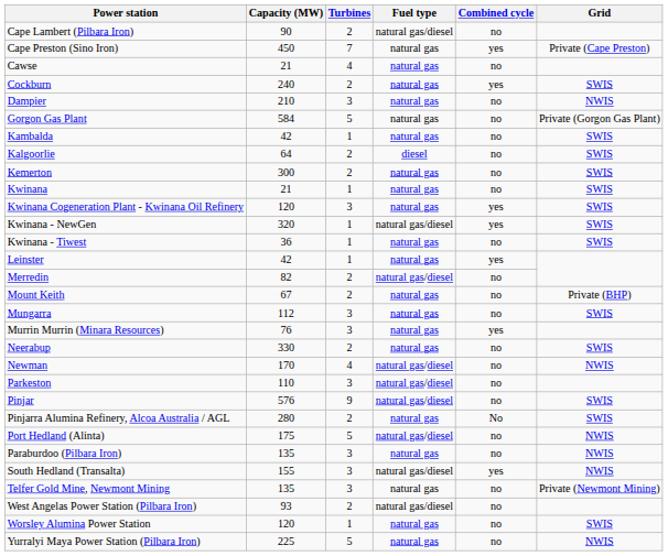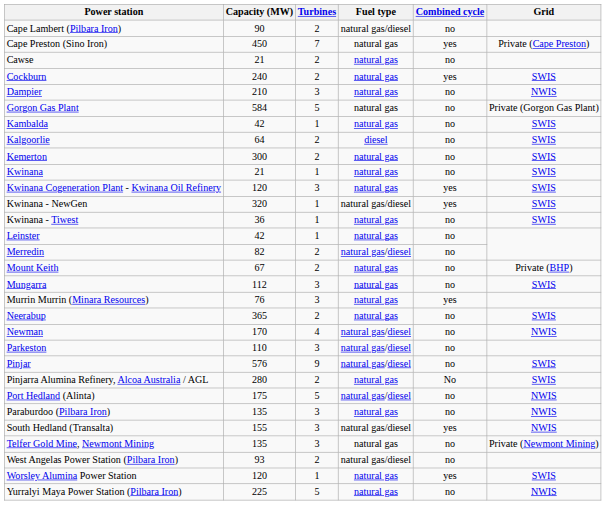 <table class="wikitable sortable" style="text-align: center">
 <tr>
 <th>Power station</th>
 <th>Capacity (MW)</th>
 <th><a href='#'>Turbines</a></th>
 <th>Fuel type</th>
 <th><a href='#'>Combined cycle</a></th>
 <th>Grid</th>
 </tr>
 <tr>
 <td align="left">Cape Lambert (<a href='#'>Pilbara Iron</a>)</td>
 <td>90</td>
 <td>2</td>
 <td>natural gas/diesel</td>
 <td>no</td>
 </tr>
 <tr>
 <td align="left">Cape Preston (Sino Iron)</td>
 <td>450</td>
 <td>7</td>
 <td>natural gas</td>
 <td>yes</td>
 <td>Private (<a href='#'>Cape Preston</a>)</td>
 </tr>
 <tr>
 <td align="left">Cawse</td>
 <td>21</td>
-<td>4</td>
+<td>2</td>
 <td><a href='#'>natural gas</a></td>
 <td>no</td>
 </tr>
 <tr>
 <td align="left"><a href='#'>Cockburn</a></td>
 <td>240</td>
 <td>2</td>
 <td><a href='#'>natural gas</a></td>
 <td>yes</td>
 <td><a href='#'>SWIS</a></td>
 </tr>
 <tr>
 <td align="left"><a href='#'>Dampier</a></td>
 <td>210</td>
 <td>3</td>
 <td><a href='#'>natural gas</a></td>
 <td>no</td>
 <td><a href='#'>NWIS</a></td>
 </tr>
 <tr>
 <td align="left"><a href='#'>Gorgon Gas Plant</a></td>
 <td>584</td>
 <td>5</td>
 <td>natural gas</td>
 <td>no</td>
 <td>Private (Gorgon Gas Plant)</td>
 </tr>
 <tr>
 <td align="left"><a href='#'>Kambalda</a></td>
 <td>42</td>
 <td>1</td>
 <td><a href='#'>natural gas</a></td>
 <td>no</td>
 <td><a href='#'>SWIS</a></td>
 </tr>
 <tr>
 <td align="left"><a href='#'>Kalgoorlie</a></td>
 <td>64</td>
 <td>2</td>
 <td><a href='#'>diesel</a></td>
 <td>no</td>
 <td><a href='#'>SWIS</a></td>
 </tr>
 <tr>
 <td align="left"><a href='#'>Kemerton</a></td>
 <td>300</td>
 <td>2</td>
 <td><a href='#'>natural gas</a></td>
 <td>no</td>
 <td><a href='#'>SWIS</a></td>
 </tr>
 <tr>
 <td align="left"><a href='#'>Kwinana</a></td>
 <td>21</td>
 <td>1</td>
 <td><a href='#'>natural gas</a></td>
 <td>no</td>
 <td><a href='#'>SWIS</a></td>
 </tr>
 <tr>
 <td align="left"><a href='#'>Kwinana Cogeneration Plant</a> - <a href='#'>Kwinana Oil Refinery</a></td>
 <td>120</td>
 <td>3</td>
 <td><a href='#'>natural gas</a></td>
 <td>yes</td>
 <td><a href='#'>SWIS</a></td>
 </tr>
 <tr>
 <td align="left">Kwinana - NewGen</td>
 <td>320</td>
 <td>1</td>
 <td>natural gas/diesel</td>
 <td>yes</td>
 <td><a href='#'>SWIS</a></td>
 </tr>
 <tr>
 <td align="left">Kwinana - <a href='#'>Tiwest</a></td>
 <td>36</td>
 <td>1</td>
 <td><a href='#'>natural gas</a></td>
 <td>no</td>
 <td><a href='#'>SWIS</a></td>
 </tr>
 <tr>
 <td align="left"><a href='#'>Leinster</a></td>
 <td>42</td>
 <td>1</td>
 <td><a href='#'>natural gas</a></td>
-<td>yes</td>
+<td>no</td>
 </tr>
 <tr>
 <td align="left"><a href='#'>Merredin</a></td>
 <td>82</td>
 <td>2</td>
 <td><a href='#'>natural gas</a>/<a href='#'>diesel</a></td>
 <td>no</td>
 </tr>
 <tr>
 <td align="left"><a href='#'>Mount Keith</a></td>
 <td>67</td>
 <td>2</td>
 <td><a href='#'>natural gas</a></td>
 <td>no</td>
 <td>Private (<a href='#'>BHP</a>)</td>
 </tr>
 <tr>
 <td align="left"><a href='#'>Mungarra</a></td>
 <td>112</td>
 <td>3</td>
 <td><a href='#'>natural gas</a></td>
 <td>no</td>
 <td><a href='#'>SWIS</a></td>
 </tr>
 <tr>
 <td align="left">Murrin Murrin (<a href='#'>Minara Resources</a>)</td>
 <td>76</td>
 <td>3</td>
 <td><a href='#'>natural gas</a></td>
 <td>yes</td>
 </tr>
 <tr>
 <td align="left"><a href='#'>Neerabup</a></td>
-<td>330</td>
+<td>365</td>
 <td>2</td>
 <td><a href='#'>natural gas</a></td>
 <td>no</td>
 <td><a href='#'>SWIS</a></td>
 </tr>
 <tr>
 <td align="left"><a href='#'>Newman</a></td>
 <td>170</td>
 <td>4</td>
 <td><a href='#'>natural gas</a>/<a href='#'>diesel</a></td>
 <td>no</td>
 <td><a href='#'>NWIS</a></td>
 </tr>
 <tr>
 <td align="left"><a href='#'>Parkeston</a></td>
 <td>110</td>
 <td>3</td>
 <td><a href='#'>natural gas</a>/<a href='#'>diesel</a></td>
 <td>no</td>
 </tr>
 <tr>
 <td align="left"><a href='#'>Pinjar</a></td>
 <td>576</td>
 <td>9</td>
 <td><a href='#'>natural gas</a>/<a href='#'>diesel</a></td>
 <td>no</td>
 <td><a href='#'>SWIS</a></td>
 </tr>
 <tr>
 <td align="left">Pinjarra Alumina Refinery, <a href='#'>Alcoa Australia</a> / AGL</td>
 <td>280</td>
 <td>2</td>
 <td><a href='#'>natural gas</a></td>
 <td>No</td>
 <td><a href='#'>SWIS</a></td>
 </tr>
 <tr>
 <td align="left"><a href='#'>Port Hedland</a> (Alinta)</td>
 <td>175</td>
 <td>5</td>
 <td><a href='#'>natural gas</a>/<a href='#'>diesel</a></td>
 <td>no</td>
 <td><a href='#'>NWIS</a></td>
 </tr>
 <tr>
 <td align="left">Paraburdoo (<a href='#'>Pilbara Iron</a>)</td>
 <td>135</td>
 <td>3</td>
 <td><a href='#'>natural gas</a></td>
 <td>no</td>
 <td><a href='#'>NWIS</a></td>
 </tr>
 <tr>
 <td align="left">South Hedland (Transalta)</td>
 <td>155</td>
 <td>3</td>
 <td>natural gas/diesel</td>
 <td>yes</td>
 <td><a href='#'>NWIS</a></td>
 </tr>
 <tr>
 <td align="left"><a href='#'>Telfer Gold Mine</a>, <a href='#'>Newmont Mining</a></td>
 <td>135</td>
 <td>3</td>
 <td>natural gas</td>
 <td>no</td>
 <td>Private (<a href='#'>Newmont Mining</a>)</td>
 </tr>
 <tr>
 <td align="left">West Angelas Power Station (<a href='#'>Pilbara Iron</a>)</td>
 <td>93</td>
 <td>2</td>
 <td>natural gas/diesel</td>
 <td>no</td>
 </tr>
 <tr>
 <td align="left"><a href='#'>Worsley Alumina</a> Power Station</td>
 <td>120</td>
 <td>1</td>
 <td><a href='#'>natural gas</a></td>
-<td>no</td>
+<td>yes</td>
 <td><a href='#'>SWIS</a></td>
 </tr>
 <tr>
 <td align="left">Yurralyi Maya Power Station (<a href='#'>Pilbara Iron</a>)</td>
 <td>225</td>
 <td>5</td>
 <td><a href='#'>natural gas</a></td>
 <td>no</td>
 <td><a href='#'>NWIS</a></td>
 </tr>
 </table>
